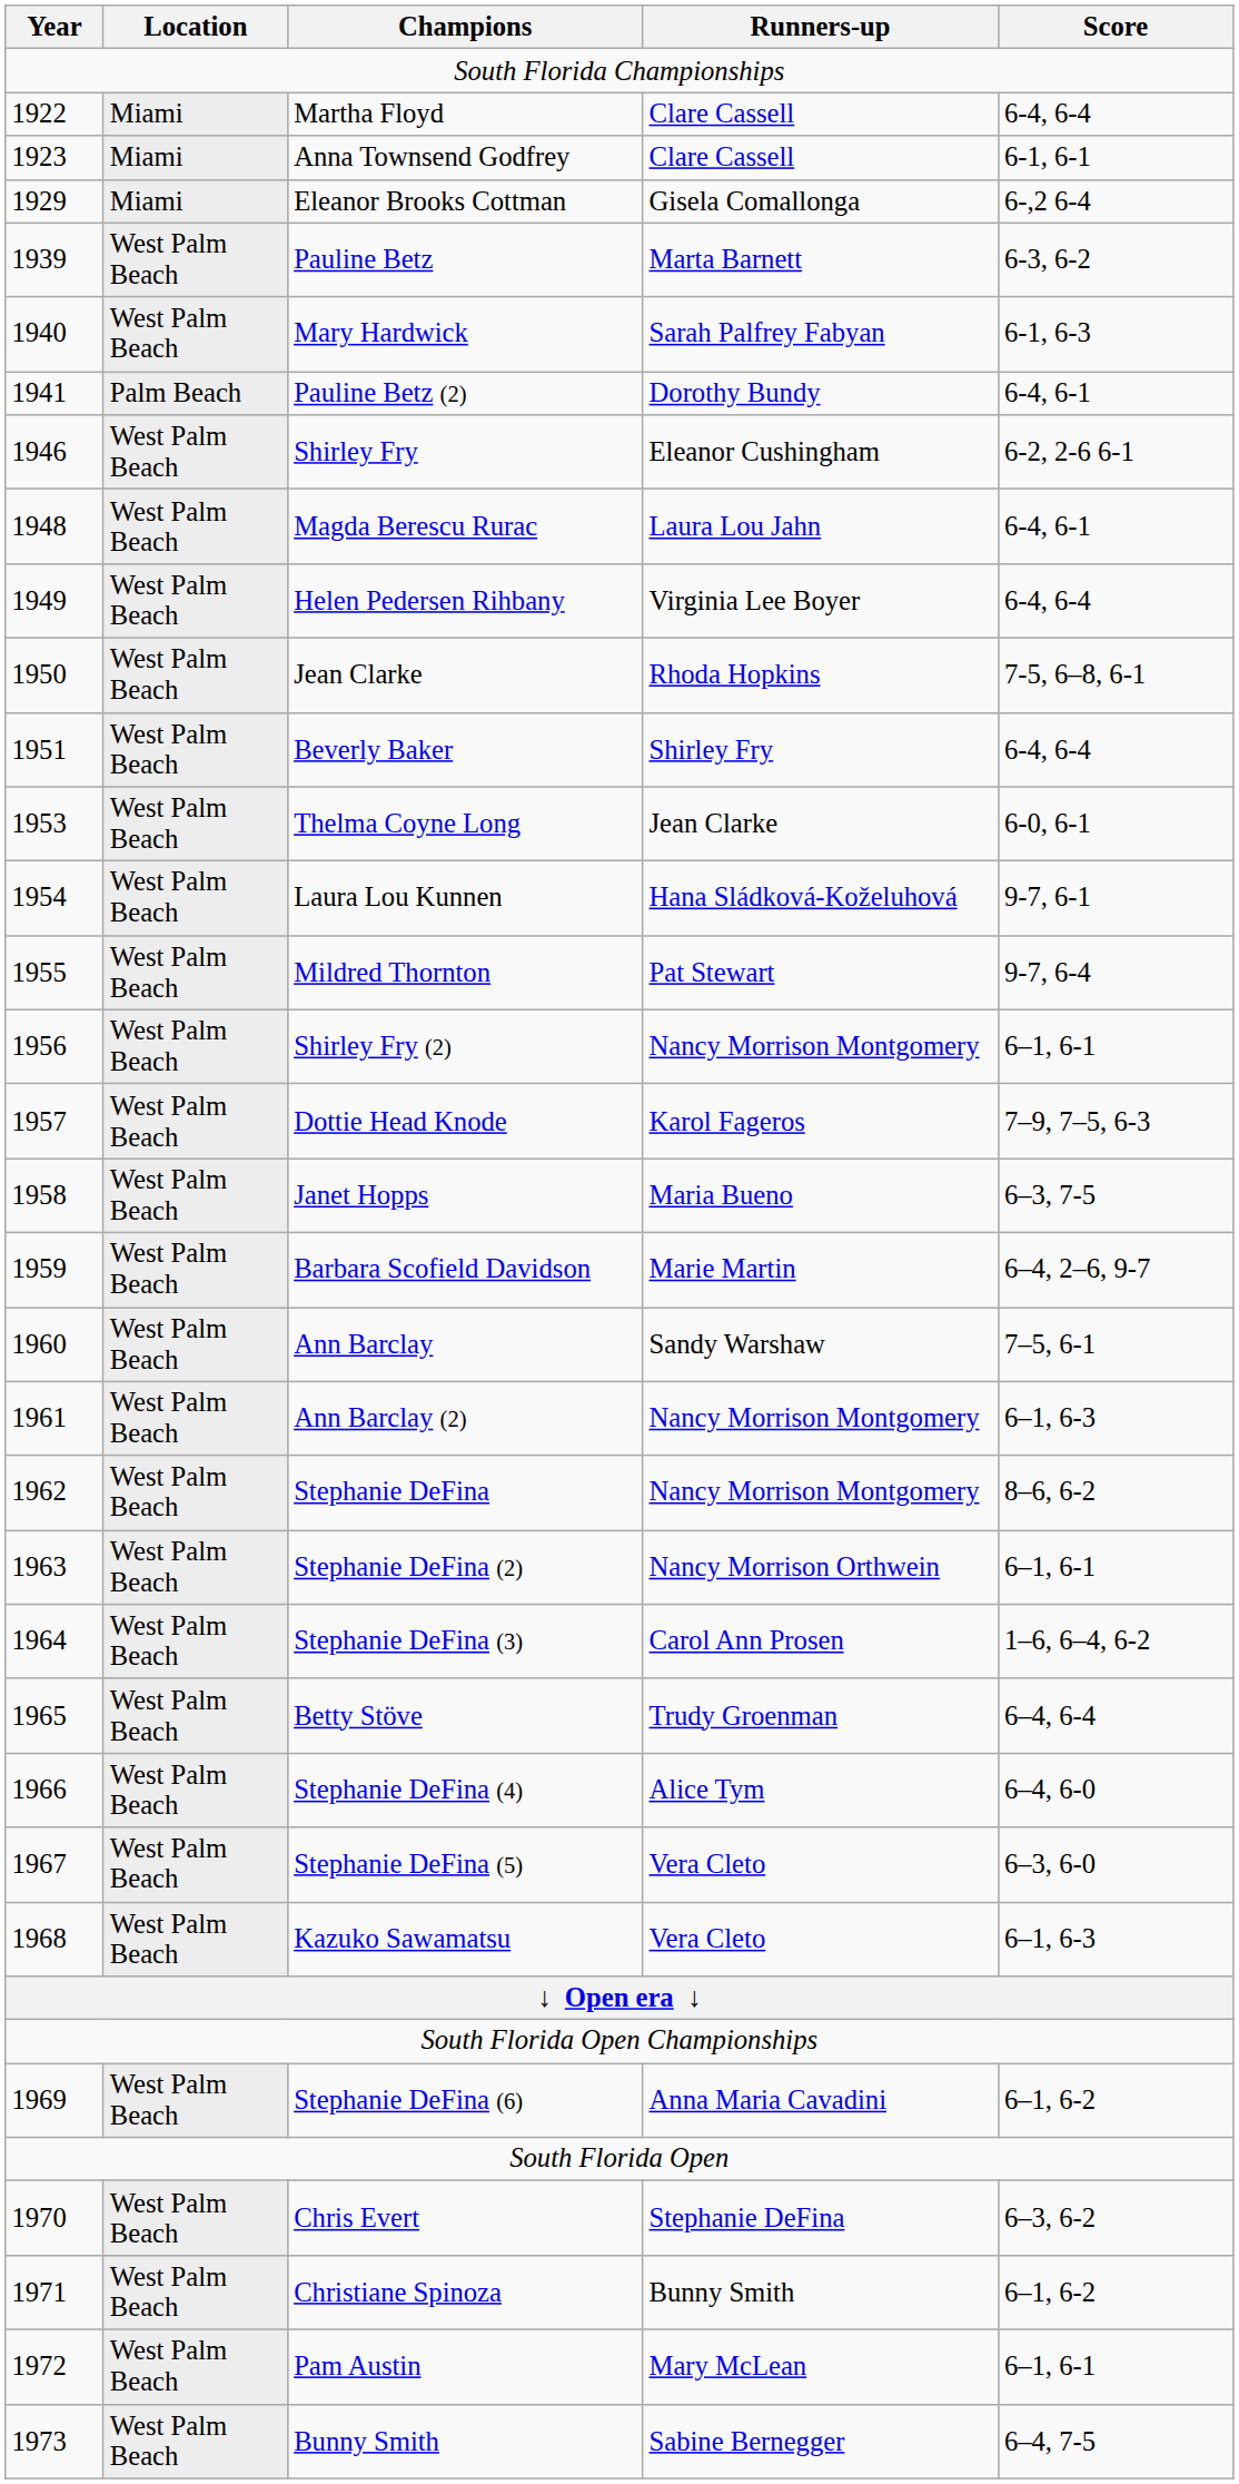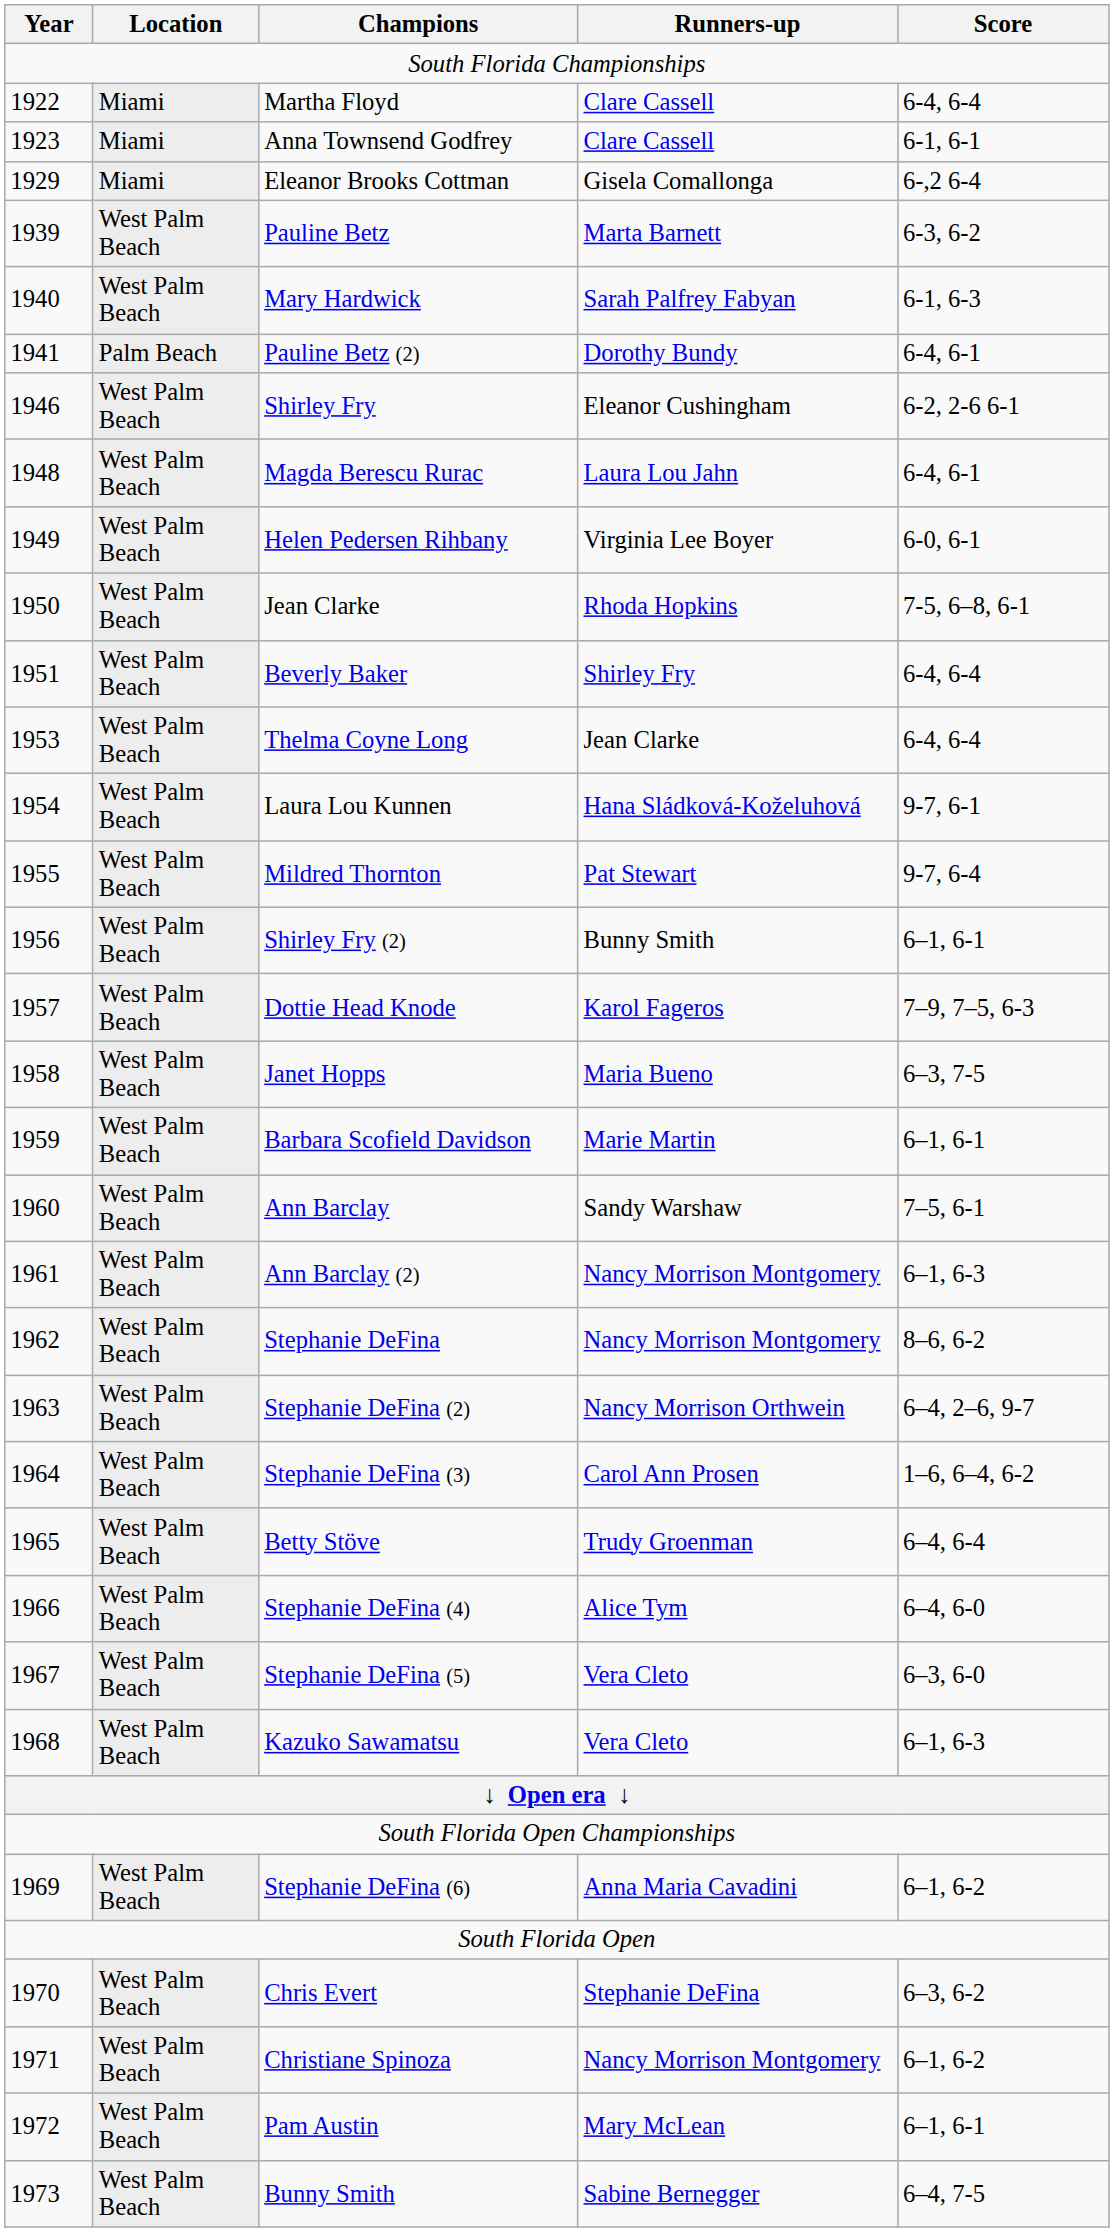 <table class="wikitable sortable">
 <tr>
 <th style="width:50px">Year</th>
 <th style="width:100px">Location</th>
 <th style="width:200px">Champions</th>
 <th style="width:200px">Runners-up</th>
 <th style="width:130px" class="unsortable">Score</th>
 </tr>
 <tr>
 <td colspan=5 align=center><em>South Florida Championships</em></td>
 </tr>
 <tr>
 <td>1922</td>
 <td style="background:#ededed">Miami</td>
 <td> Martha Floyd</td>
 <td> <a href='#'>Clare Cassell</a></td>
 <td>6-4, 6-4</td>
 </tr>
 <tr>
 <td>1923</td>
 <td style="background:#ededed">Miami</td>
 <td> Anna Townsend Godfrey</td>
 <td> <a href='#'>Clare Cassell</a></td>
 <td>6-1, 6-1</td>
 </tr>
 <tr>
 <td>1929</td>
 <td style="background:#ededed">Miami</td>
 <td> Eleanor Brooks Cottman</td>
 <td> Gisela Comallonga</td>
 <td>6-,2 6-4</td>
 </tr>
 <tr>
 <td>1939</td>
 <td style="background:#ededed">West Palm Beach</td>
 <td> <a href='#'>Pauline Betz</a></td>
 <td> <a href='#'>Marta Barnett</a></td>
 <td>6-3, 6-2</td>
 </tr>
 <tr>
 <td>1940</td>
 <td style="background:#ededed">West Palm Beach</td>
 <td> <a href='#'>Mary Hardwick</a></td>
 <td> <a href='#'>Sarah Palfrey Fabyan</a></td>
 <td>6-1, 6-3</td>
 </tr>
 <tr>
 <td>1941</td>
 <td style="background:#ededed">Palm Beach</td>
 <td> <a href='#'>Pauline Betz</a> <small>(2)</small></td>
 <td> <a href='#'>Dorothy Bundy</a></td>
 <td>6-4, 6-1</td>
 </tr>
 <tr>
 <td>1946</td>
 <td style="background:#ededed">West Palm Beach</td>
 <td> <a href='#'>Shirley Fry</a></td>
 <td> Eleanor Cushingham</td>
 <td>6-2, 2-6 6-1</td>
 </tr>
 <tr>
 <td>1948</td>
 <td style="background:#ededed">West Palm Beach</td>
 <td> <a href='#'>Magda Berescu Rurac</a></td>
 <td> <a href='#'>Laura Lou Jahn</a></td>
 <td>6-4, 6-1</td>
 </tr>
 <tr>
 <td>1949</td>
 <td style="background:#ededed">West Palm Beach</td>
 <td> <a href='#'>Helen Pedersen Rihbany</a></td>
 <td> Virginia Lee Boyer</td>
-<td>6-4, 6-4</td>
+<td>6-0, 6-1</td>
 </tr>
 <tr>
 <td>1950</td>
 <td style="background:#ededed">West Palm Beach</td>
 <td> Jean Clarke</td>
 <td> <a href='#'>Rhoda Hopkins</a></td>
 <td>7-5, 6–8, 6-1</td>
 </tr>
 <tr>
 <td>1951</td>
 <td style="background:#ededed">West Palm Beach</td>
 <td> <a href='#'>Beverly Baker</a></td>
 <td> <a href='#'>Shirley Fry</a></td>
 <td>6-4, 6-4</td>
 </tr>
 <tr>
 <td>1953</td>
 <td style="background:#ededed">West Palm Beach</td>
 <td> <a href='#'>Thelma Coyne Long</a></td>
 <td> Jean Clarke</td>
-<td>6-0, 6-1</td>
+<td>6-4, 6-4</td>
 </tr>
 <tr>
 <td>1954</td>
 <td style="background:#ededed">West Palm Beach</td>
 <td> Laura Lou Kunnen</td>
 <td> <a href='#'>Hana Sládková-Koželuhová</a></td>
 <td>9-7, 6-1</td>
 </tr>
 <tr>
 <td>1955</td>
 <td style="background:#ededed">West Palm Beach</td>
 <td> <a href='#'>Mildred Thornton</a></td>
 <td><a href='#'>Pat Stewart</a></td>
 <td>9-7, 6-4</td>
 </tr>
 <tr>
 <td>1956</td>
 <td style="background:#ededed">West Palm Beach</td>
 <td> <a href='#'>Shirley Fry</a> <small>(2)</small></td>
-<td> <a href='#'>Nancy Morrison Montgomery</a></td>
+<td> Bunny Smith</td>
 <td>6–1, 6-1</td>
 </tr>
 <tr>
 <td>1957</td>
 <td style="background:#ededed">West Palm Beach</td>
 <td> <a href='#'>Dottie Head Knode</a></td>
 <td> <a href='#'>Karol Fageros</a></td>
 <td>7–9, 7–5, 6-3</td>
 </tr>
 <tr>
 <td>1958</td>
 <td style="background:#ededed">West Palm Beach</td>
 <td> <a href='#'>Janet Hopps</a></td>
 <td> <a href='#'>Maria Bueno</a></td>
 <td>6–3, 7-5</td>
 </tr>
 <tr>
 <td>1959</td>
 <td style="background:#ededed">West Palm Beach</td>
 <td> <a href='#'>Barbara Scofield Davidson</a></td>
 <td> <a href='#'>Marie Martin</a></td>
-<td>6–4, 2–6, 9-7</td>
+<td>6–1, 6-1</td>
 </tr>
 <tr>
 <td>1960</td>
 <td style="background:#ededed">West Palm Beach</td>
 <td> <a href='#'>Ann Barclay</a></td>
 <td> Sandy Warshaw</td>
 <td>7–5, 6-1</td>
 </tr>
 <tr>
 <td>1961</td>
 <td style="background:#ededed">West Palm Beach</td>
 <td> <a href='#'>Ann Barclay</a> <small>(2)</small></td>
 <td> <a href='#'>Nancy Morrison Montgomery</a></td>
 <td>6–1, 6-3</td>
 </tr>
 <tr>
 <td>1962</td>
 <td style="background:#ededed">West Palm Beach</td>
 <td> <a href='#'>Stephanie DeFina</a></td>
 <td> <a href='#'>Nancy Morrison Montgomery</a></td>
 <td>8–6, 6-2</td>
 </tr>
 <tr>
 <td>1963</td>
 <td style="background:#ededed">West Palm Beach</td>
 <td> <a href='#'>Stephanie DeFina</a> <small>(2)</small></td>
 <td> <a href='#'>Nancy Morrison Orthwein</a></td>
-<td>6–1, 6-1</td>
+<td>6–4, 2–6, 9-7</td>
 </tr>
 <tr>
 <td>1964</td>
 <td style="background:#ededed">West Palm Beach</td>
 <td> <a href='#'>Stephanie DeFina</a> <small>(3)</small></td>
 <td> <a href='#'>Carol Ann Prosen</a></td>
 <td>1–6, 6–4, 6-2</td>
 </tr>
 <tr>
 <td>1965</td>
 <td style="background:#ededed">West Palm Beach</td>
 <td> <a href='#'>Betty Stöve</a></td>
 <td> <a href='#'>Trudy Groenman</a></td>
 <td>6–4, 6-4</td>
 </tr>
 <tr>
 <td>1966</td>
 <td style="background:#ededed">West Palm Beach</td>
 <td> <a href='#'>Stephanie DeFina</a> <small>(4)</small></td>
 <td> <a href='#'>Alice Tym</a></td>
 <td>6–4, 6-0</td>
 </tr>
 <tr>
 <td>1967</td>
 <td style="background:#ededed">West Palm Beach</td>
 <td> <a href='#'>Stephanie DeFina</a> <small>(5)</small></td>
 <td> <a href='#'>Vera Cleto</a></td>
 <td>6–3, 6-0</td>
 </tr>
 <tr>
 <td>1968</td>
 <td style="background:#ededed">West Palm Beach</td>
 <td> <a href='#'>Kazuko Sawamatsu</a></td>
 <td> <a href='#'>Vera Cleto</a></td>
 <td>6–1, 6-3</td>
 </tr>
 <tr>
 <th colspan=5 align=center>↓  <a href='#'>Open era</a>  ↓</th>
 </tr>
 <tr>
 <td colspan=5 align=center><em>South Florida Open Championships</em></td>
 </tr>
 <tr>
 <td>1969</td>
 <td style="background:#ededed">West Palm Beach</td>
 <td> <a href='#'>Stephanie DeFina</a> <small>(6)</small></td>
 <td> <a href='#'>Anna Maria Cavadini</a></td>
 <td>6–1, 6-2</td>
 </tr>
 <tr>
 <td colspan=5 align=center><em>South Florida Open</em></td>
 </tr>
 <tr>
 <td>1970</td>
 <td style="background:#ededed">West Palm Beach</td>
 <td> <a href='#'>Chris Evert</a></td>
 <td> <a href='#'>Stephanie DeFina</a></td>
 <td>6–3, 6-2</td>
 </tr>
 <tr>
 <td>1971</td>
 <td style="background:#ededed">West Palm Beach</td>
 <td>  <a href='#'>Christiane Spinoza</a></td>
-<td> Bunny Smith</td>
+<td> <a href='#'>Nancy Morrison Montgomery</a></td>
 <td>6–1, 6-2</td>
 </tr>
 <tr>
 <td>1972</td>
 <td style="background:#ededed">West Palm Beach</td>
 <td> <a href='#'>Pam Austin</a></td>
 <td> <a href='#'>Mary McLean</a></td>
 <td>6–1, 6-1</td>
 </tr>
 <tr>
 <td>1973</td>
 <td style="background:#ededed">West Palm Beach</td>
 <td> <a href='#'>Bunny Smith</a></td>
 <td> <a href='#'>Sabine Bernegger</a></td>
 <td>6–4, 7-5</td>
 </tr>
 </table>
